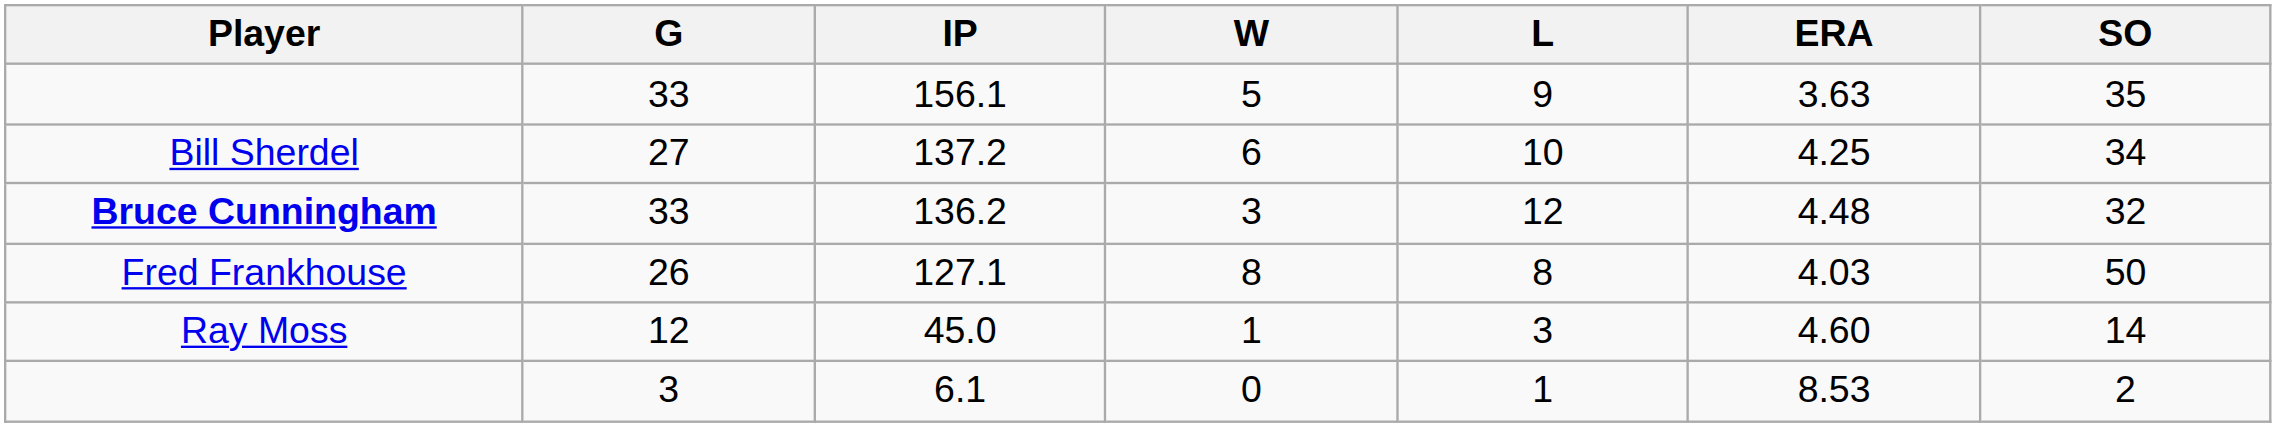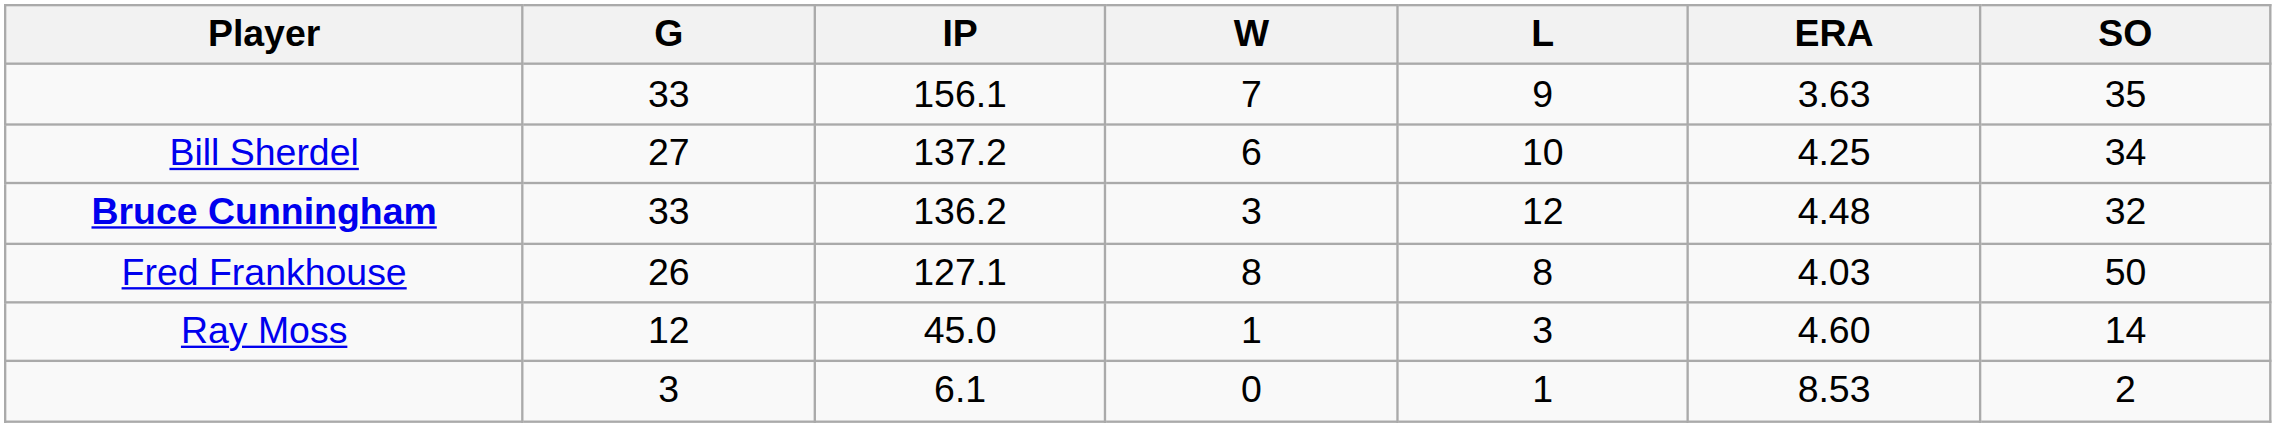 <table class="wikitable sortable">
 <tr>
 <th bgcolor="#DDDDFF" width="16%">Player</th>
 <th bgcolor="#DDDDFF" width="9%">G</th>
 <th bgcolor="#DDDDFF" width="9%">IP</th>
 <th bgcolor="#DDDDFF" width="9%">W</th>
 <th bgcolor="#DDDDFF" width="9%">L</th>
 <th bgcolor="#DDDDFF" width="9%">ERA</th>
 <th bgcolor="#DDDDFF" width="9%">SO</th>
 </tr>
 <tr align="center">
 <td></td>
 <td>33</td>
 <td>156.1</td>
-<td>5</td>
+<td>7</td>
 <td>9</td>
 <td>3.63</td>
 <td>35</td>
 </tr>
 <tr align="center">
 <td><a href='#'>Bill Sherdel</a></td>
 <td>27</td>
 <td>137.2</td>
 <td>6</td>
 <td>10</td>
 <td>4.25</td>
 <td>34</td>
 </tr>
 <tr align=center>
 <td><strong><a href='#'>Bruce Cunningham</a></strong></td>
 <td>33</td>
 <td>136.2</td>
 <td>3</td>
 <td>12</td>
 <td>4.48</td>
 <td>32</td>
 </tr>
 <tr align=center>
 <td><a href='#'>Fred Frankhouse</a></td>
 <td>26</td>
 <td>127.1</td>
 <td>8</td>
 <td>8</td>
 <td>4.03</td>
 <td>50</td>
 </tr>
 <tr align=center>
 <td><a href='#'>Ray Moss</a></td>
 <td>12</td>
 <td>45.0</td>
 <td>1</td>
 <td>3</td>
 <td>4.60</td>
 <td>14</td>
 </tr>
 <tr align=center>
 <td></td>
 <td>3</td>
 <td>6.1</td>
 <td>0</td>
 <td>1</td>
 <td>8.53</td>
 <td>2</td>
 </tr>
 </table>
